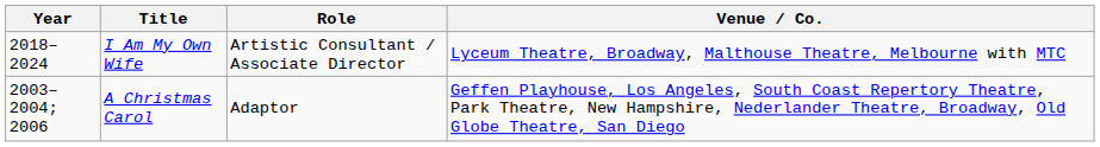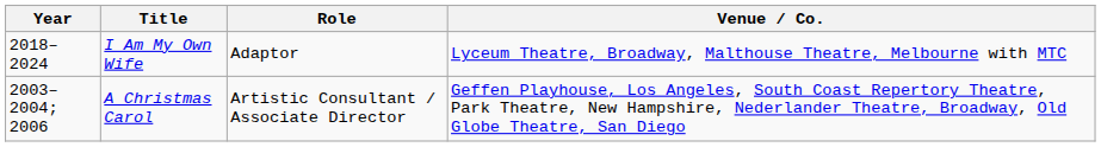 <table class=wikitable>
 <tr>
 <th>Year</th>
 <th>Title</th>
 <th>Role</th>
 <th>Venue / Co.</th>
 </tr>
 <tr>
 <td>2018–2024</td>
 <td><em><a href='#'>I Am My Own Wife</a></em></td>
-<td>Artistic Consultant / Associate Director</td>
+<td>Adaptor</td>
 <td><a href='#'>Lyceum Theatre, Broadway</a>, <a href='#'>Malthouse Theatre, Melbourne</a> with <a href='#'>MTC</a></td>
 </tr>
 <tr>
 <td>2003–2004; 2006</td>
 <td><em><a href='#'>A Christmas Carol</a></em></td>
-<td>Adaptor</td>
+<td>Artistic Consultant / Associate Director</td>
 <td><a href='#'>Geffen Playhouse, Los Angeles</a>, <a href='#'>South Coast Repertory Theatre</a>, Park Theatre, New Hampshire, <a href='#'>Nederlander Theatre, Broadway</a>, <a href='#'>Old Globe Theatre, San Diego</a></td>
 </tr>
 </table>
